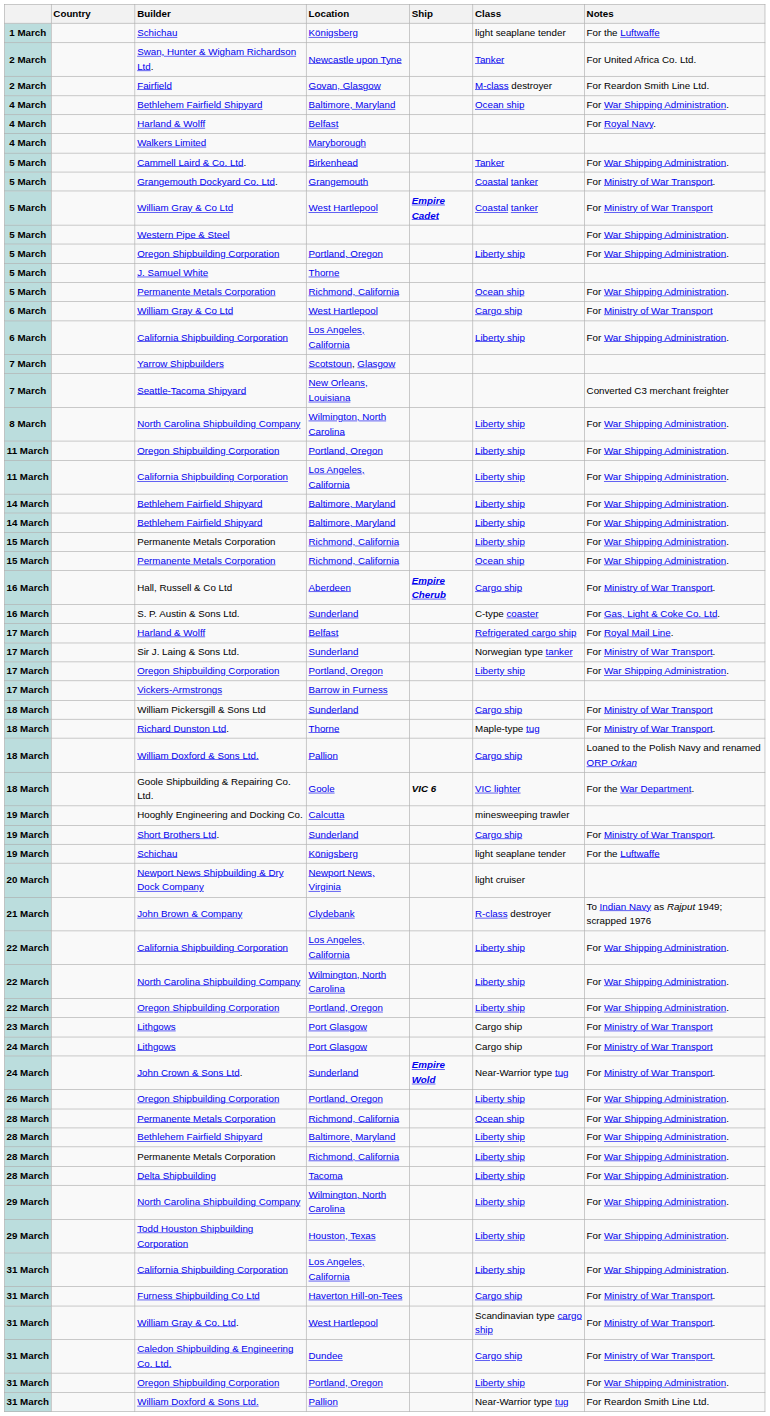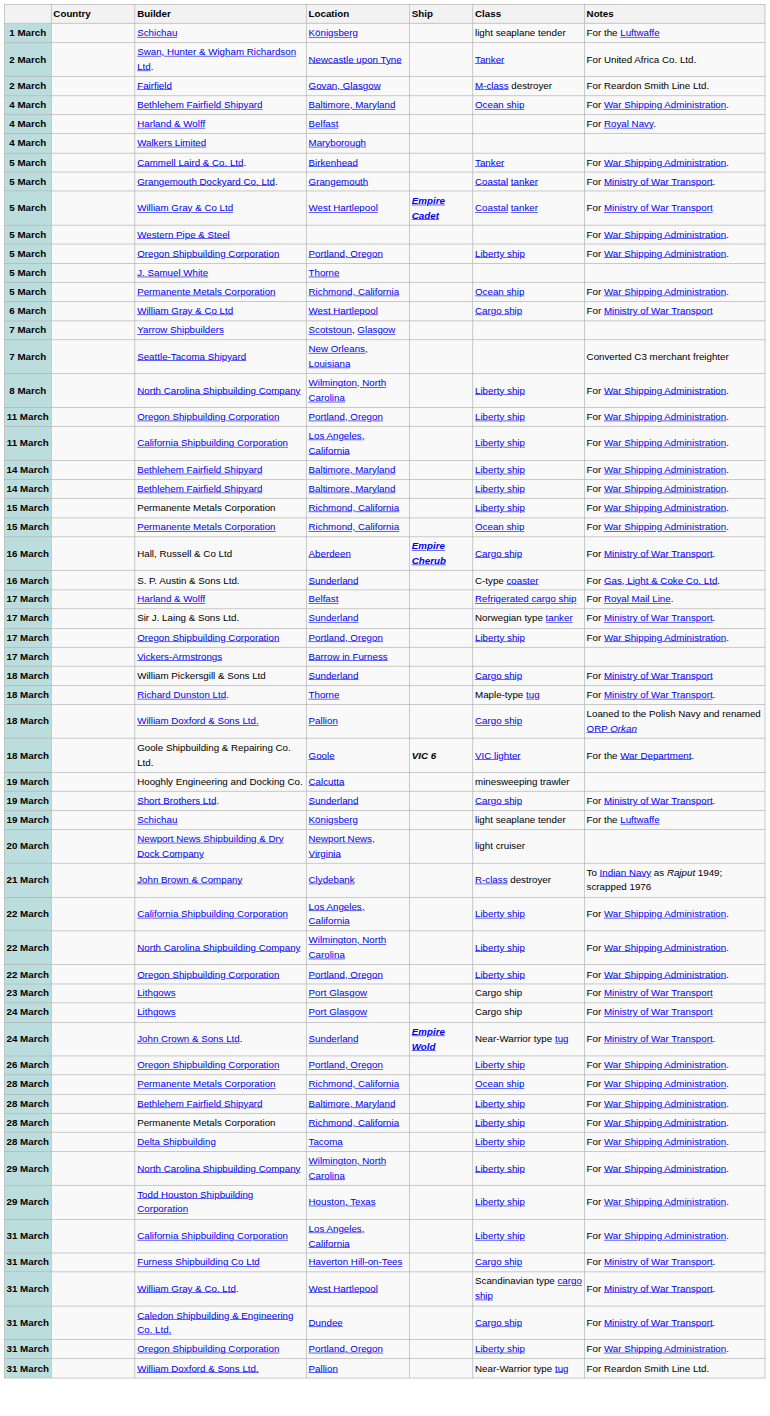 <table class="wikitable sortable" style="font-size:1.00em; line-height:1.5em;">
 <tr>
 <th></th>
 <th width="130"  style="text-align: left;">Country</th>
 <th style="text-align: left;">Builder</th>
 <th style="text-align: left;">Location</th>
 <th style="text-align: left;">Ship</th>
 <th style="text-align: left;">Class</th>
 <th style="text-align: left;">Notes</th>
 </tr>
 <tr>
 <th style="background: #bbdddd;">1 March</th>
 <td></td>
 <td><a href='#'>Schichau</a></td>
 <td><a href='#'>Königsberg</a></td>
 <td><strong></strong></td>
 <td> light seaplane tender</td>
 <td>For the <a href='#'>Luftwaffe</a></td>
 </tr>
 <tr ---->
 <th style="background: #bbdddd;">2 March</th>
 <td></td>
 <td><a href='#'>Swan, Hunter & Wigham Richardson Ltd</a>.</td>
 <td><a href='#'>Newcastle upon Tyne</a></td>
 <td><strong></strong></td>
 <td><a href='#'>Tanker</a></td>
 <td>For United Africa Co. Ltd.</td>
 </tr>
 <tr>
 <th style="background: #bbdddd;">2 March</th>
 <td></td>
 <td><a href='#'>Fairfield</a></td>
 <td><a href='#'>Govan, Glasgow</a></td>
 <td><strong></strong></td>
 <td><a href='#'>M-class</a> destroyer</td>
 <td>For Reardon Smith Line Ltd.</td>
 </tr>
 <tr --->
 <th style="background: #bbdddd;">4 March</th>
 <td></td>
 <td><a href='#'>Bethlehem Fairfield Shipyard</a></td>
 <td><a href='#'>Baltimore, Maryland</a></td>
 <td><strong></strong></td>
 <td><a href='#'>Ocean ship</a></td>
 <td>For <a href='#'>War Shipping Administration</a>.</td>
 </tr>
 <tr ---->
 <th style="background: #bbdddd;">4 March</th>
 <td></td>
 <td><a href='#'>Harland & Wolff</a></td>
 <td><a href='#'>Belfast</a></td>
 <td><strong></strong></td>
 <td></td>
 <td>For <a href='#'>Royal Navy</a>.</td>
 </tr>
 <tr>
 <th style="background: #bbdddd;">4 March</th>
 <td></td>
 <td><a href='#'>Walkers Limited</a></td>
 <td><a href='#'>Maryborough</a></td>
 <td><strong></strong></td>
 <td></td>
 <td></td>
 </tr>
 <tr ---->
 <th style="background: #bbdddd;">5 March</th>
 <td></td>
 <td><a href='#'>Cammell Laird & Co. Ltd</a>.</td>
 <td><a href='#'>Birkenhead</a></td>
 <td><strong></strong></td>
 <td><a href='#'>Tanker</a></td>
 <td>For <a href='#'>War Shipping Administration</a>.</td>
 </tr>
 <tr ---->
 <th style="background: #bbdddd;">5 March</th>
 <td></td>
 <td><a href='#'>Grangemouth Dockyard Co. Ltd</a>.</td>
 <td><a href='#'>Grangemouth</a></td>
 <td><strong></strong></td>
 <td><a href='#'>Coastal</a> <a href='#'>tanker</a></td>
 <td>For <a href='#'>Ministry of War Transport</a>.</td>
 </tr>
 <tr>
 <th style="background: #bbdddd;">5 March</th>
 <td></td>
 <td><a href='#'>William Gray & Co Ltd</a></td>
 <td><a href='#'>West Hartlepool</a></td>
 <td><strong><a href='#'><em>Empire Cadet</em></a></strong></td>
 <td><a href='#'>Coastal</a> <a href='#'>tanker</a></td>
 <td>For <a href='#'>Ministry of War Transport</a></td>
 </tr>
 <tr>
 <th style="background: #bbdddd;">5 March</th>
 <td></td>
 <td><a href='#'>Western Pipe & Steel</a></td>
 <td></td>
 <td><strong></strong></td>
 <td></td>
 <td>For <a href='#'>War Shipping Administration</a>.</td>
 </tr>
 <tr --->
 <th style="background: #bbdddd;">5 March</th>
 <td></td>
 <td><a href='#'>Oregon Shipbuilding Corporation</a></td>
 <td><a href='#'>Portland, Oregon</a></td>
 <td><strong></strong></td>
 <td><a href='#'>Liberty ship</a></td>
 <td>For <a href='#'>War Shipping Administration</a>.</td>
 </tr>
 <tr>
 <th style="background: #bbdddd;">5 March</th>
 <td></td>
 <td><a href='#'>J. Samuel White</a></td>
 <td><a href='#'>Thorne</a></td>
 <td><strong></strong></td>
 <td></td>
 <td></td>
 </tr>
 <tr --->
 <th style="background: #bbdddd;">5 March</th>
 <td></td>
 <td><a href='#'>Permanente Metals Corporation</a></td>
 <td><a href='#'>Richmond, California</a></td>
 <td><strong></strong></td>
 <td><a href='#'>Ocean ship</a></td>
 <td>For <a href='#'>War Shipping Administration</a>.</td>
 </tr>
 <tr>
 <th style="background: #bbdddd;">6 March</th>
 <td></td>
 <td><a href='#'>William Gray & Co Ltd</a></td>
 <td><a href='#'>West Hartlepool</a></td>
 <td><strong></strong></td>
 <td><a href='#'>Cargo ship</a></td>
 <td>For <a href='#'>Ministry of War Transport</a></td>
-</tr>
-<tr --->
-<th style="background: #bbdddd;">6 March</th>
-<td></td>
-<td><a href='#'>California Shipbuilding Corporation</a></td>
-<td><a href='#'>Los Angeles, California</a></td>
-<td><strong></strong></td>
-<td><a href='#'>Liberty ship</a></td>
-<td>For <a href='#'>War Shipping Administration</a>.</td>
 </tr>
 <tr>
 <th style="background: #bbdddd;">7 March</th>
 <td></td>
 <td><a href='#'>Yarrow Shipbuilders</a></td>
 <td><a href='#'>Scotstoun</a>, <a href='#'>Glasgow</a></td>
 <td><strong></strong></td>
 <td></td>
 <td></td>
 </tr>
 <tr>
 <th style="background: #bbdddd;">7 March</th>
 <td></td>
 <td><a href='#'>Seattle-Tacoma Shipyard</a></td>
 <td><a href='#'>New Orleans, Louisiana</a></td>
 <td><strong></strong></td>
 <td></td>
 <td>Converted C3 merchant freighter</td>
 </tr>
 <tr --->
 <th style="background: #bbdddd;">8 March</th>
 <td></td>
 <td><a href='#'>North Carolina Shipbuilding Company</a></td>
 <td><a href='#'>Wilmington, North Carolina</a></td>
 <td><strong></strong></td>
 <td><a href='#'>Liberty ship</a></td>
 <td>For <a href='#'>War Shipping Administration</a>.</td>
 </tr>
 <tr --->
 <th style="background: #bbdddd;">11 March</th>
 <td></td>
 <td><a href='#'>Oregon Shipbuilding Corporation</a></td>
 <td><a href='#'>Portland, Oregon</a></td>
 <td><strong></strong></td>
 <td><a href='#'>Liberty ship</a></td>
 <td>For <a href='#'>War Shipping Administration</a>.</td>
 </tr>
 <tr --->
 <th style="background: #bbdddd;">11 March</th>
 <td></td>
 <td><a href='#'>California Shipbuilding Corporation</a></td>
 <td><a href='#'>Los Angeles, California</a></td>
 <td><strong></strong></td>
 <td><a href='#'>Liberty ship</a></td>
 <td>For <a href='#'>War Shipping Administration</a>.</td>
 </tr>
 <tr --->
 <th style="background: #bbdddd;">14 March</th>
 <td></td>
 <td><a href='#'>Bethlehem Fairfield Shipyard</a></td>
 <td><a href='#'>Baltimore, Maryland</a></td>
 <td><strong></strong></td>
 <td><a href='#'>Liberty ship</a></td>
 <td>For <a href='#'>War Shipping Administration</a>.</td>
 </tr>
 <tr --->
 <th style="background: #bbdddd;">14 March</th>
 <td></td>
 <td><a href='#'>Bethlehem Fairfield Shipyard</a></td>
 <td><a href='#'>Baltimore, Maryland</a></td>
 <td><strong></strong></td>
 <td><a href='#'>Liberty ship</a></td>
 <td>For <a href='#'>War Shipping Administration</a>.</td>
 </tr>
 <tr --->
 <th style="background: #bbdddd;">15 March</th>
 <td></td>
 <td>Permanente Metals Corporation</td>
 <td><a href='#'>Richmond, California</a></td>
 <td><strong></strong></td>
 <td><a href='#'>Liberty ship</a></td>
 <td>For <a href='#'>War Shipping Administration</a>.</td>
 </tr>
 <tr --->
 <th style="background: #bbdddd;">15 March</th>
 <td></td>
 <td><a href='#'>Permanente Metals Corporation</a></td>
 <td><a href='#'>Richmond, California</a></td>
 <td><strong></strong></td>
 <td><a href='#'>Ocean ship</a></td>
 <td>For <a href='#'>War Shipping Administration</a>.</td>
 </tr>
 <tr>
 <th style="background: #bbdddd;">16 March</th>
 <td></td>
 <td>Hall, Russell & Co Ltd</td>
 <td><a href='#'>Aberdeen</a></td>
 <td><strong><em><a href='#'>Empire Cherub</a></em></strong></td>
 <td><a href='#'>Cargo ship</a></td>
 <td>For <a href='#'>Ministry of War Transport</a>.</td>
 </tr>
 <tr ---->
 <th style="background: #bbdddd;">16 March</th>
 <td></td>
 <td>S. P. Austin & Sons Ltd.</td>
 <td><a href='#'>Sunderland</a></td>
 <td><strong></strong></td>
 <td>C-type <a href='#'>coaster</a></td>
 <td>For <a href='#'>Gas, Light & Coke Co. Ltd</a>.</td>
 </tr>
 <tr ---->
 <th style="background: #bbdddd;">17 March</th>
 <td></td>
 <td><a href='#'>Harland & Wolff</a></td>
 <td><a href='#'>Belfast</a></td>
 <td><strong></strong></td>
 <td><a href='#'>Refrigerated cargo ship</a></td>
 <td>For <a href='#'>Royal Mail Line</a>.</td>
 </tr>
 <tr>
 <th style="background: #bbdddd;">17 March</th>
 <td></td>
 <td>Sir J. Laing & Sons Ltd.</td>
 <td><a href='#'>Sunderland</a></td>
 <td><strong></strong></td>
 <td>Norwegian type <a href='#'>tanker</a></td>
 <td>For <a href='#'>Ministry of War Transport</a>.</td>
 </tr>
 <tr --->
 <th style="background: #bbdddd;">17 March</th>
 <td></td>
 <td><a href='#'>Oregon Shipbuilding Corporation</a></td>
 <td><a href='#'>Portland, Oregon</a></td>
 <td><strong></strong></td>
 <td><a href='#'>Liberty ship</a></td>
 <td>For <a href='#'>War Shipping Administration</a>.</td>
 </tr>
 <tr>
 <th style="background: #bbdddd;">17 March</th>
 <td></td>
 <td><a href='#'>Vickers-Armstrongs</a></td>
 <td><a href='#'>Barrow in Furness</a></td>
 <td><strong></strong></td>
 <td></td>
 <td></td>
 </tr>
 <tr>
 <th style="background: #bbdddd;">18 March</th>
 <td></td>
 <td>William Pickersgill & Sons Ltd</td>
 <td><a href='#'>Sunderland</a></td>
 <td><strong></strong></td>
 <td><a href='#'>Cargo ship</a></td>
 <td>For <a href='#'>Ministry of War Transport</a></td>
 </tr>
 <tr ---->
 <th style="background: #bbdddd;">18 March</th>
 <td></td>
 <td><a href='#'>Richard Dunston Ltd</a>.</td>
 <td><a href='#'>Thorne</a></td>
 <td><strong></strong></td>
 <td>Maple-type <a href='#'>tug</a></td>
 <td>For <a href='#'>Ministry of War Transport</a>.</td>
 </tr>
 <tr>
 <th style="background: #bbdddd;">18 March</th>
 <td></td>
 <td><a href='#'>William Doxford & Sons Ltd.</a></td>
 <td><a href='#'>Pallion</a></td>
 <td><strong></strong></td>
 <td><a href='#'>Cargo ship</a></td>
 <td>Loaned to the Polish Navy and renamed <a href='#'>ORP <em>Orkan</em></a></td>
 </tr>
 <tr ---->
 <th style="background: #bbdddd;">18 March</th>
 <td></td>
 <td>Goole Shipbuilding & Repairing Co. Ltd.</td>
 <td><a href='#'>Goole</a></td>
 <td><strong><em>VIC 6</em></strong></td>
 <td><a href='#'>VIC lighter</a></td>
 <td>For the <a href='#'>War Department</a>.</td>
 </tr>
 <tr>
 <th style="background: #bbdddd;">19 March</th>
 <td></td>
 <td>Hooghly Engineering and Docking Co.</td>
 <td><a href='#'>Calcutta</a></td>
 <td><strong></strong></td>
 <td> minesweeping trawler</td>
 <td></td>
 </tr>
 <tr ---->
 <th style="background: #bbdddd;">19 March</th>
 <td></td>
 <td><a href='#'>Short Brothers Ltd</a>.</td>
 <td><a href='#'>Sunderland</a></td>
 <td><strong></strong></td>
 <td><a href='#'>Cargo ship</a></td>
 <td>For <a href='#'>Ministry of War Transport</a>.</td>
 </tr>
 <tr>
 <th style="background: #bbdddd;">19 March</th>
 <td></td>
 <td><a href='#'>Schichau</a></td>
 <td><a href='#'>Königsberg</a></td>
 <td><strong></strong></td>
 <td> light seaplane tender</td>
 <td>For the <a href='#'>Luftwaffe</a></td>
 </tr>
 <tr>
 <th style="background: #bbdddd;">20 March</th>
 <td></td>
 <td><a href='#'>Newport News Shipbuilding & Dry Dock Company</a></td>
 <td><a href='#'>Newport News, Virginia</a></td>
 <td><strong></strong></td>
 <td> light cruiser</td>
 <td></td>
 </tr>
 <tr>
 <th style="background: #bbdddd;">21 March</th>
 <td></td>
 <td><a href='#'>John Brown & Company</a></td>
 <td><a href='#'>Clydebank</a></td>
 <td><strong></strong></td>
 <td><a href='#'>R-class</a> destroyer</td>
 <td>To <a href='#'>Indian Navy</a> as <em>Rajput</em> 1949; scrapped 1976</td>
 </tr>
 <tr --->
 <th style="background: #bbdddd;">22 March</th>
 <td></td>
 <td><a href='#'>California Shipbuilding Corporation</a></td>
 <td><a href='#'>Los Angeles, California</a></td>
 <td><strong></strong></td>
 <td><a href='#'>Liberty ship</a></td>
 <td>For <a href='#'>War Shipping Administration</a>.</td>
 </tr>
 <tr --->
 <th style="background: #bbdddd;">22 March</th>
 <td></td>
 <td><a href='#'>North Carolina Shipbuilding Company</a></td>
 <td><a href='#'>Wilmington, North Carolina</a></td>
 <td><strong></strong></td>
 <td><a href='#'>Liberty ship</a></td>
 <td>For <a href='#'>War Shipping Administration</a>.</td>
 </tr>
 <tr --->
 <th style="background: #bbdddd;">22 March</th>
 <td></td>
 <td><a href='#'>Oregon Shipbuilding Corporation</a></td>
 <td><a href='#'>Portland, Oregon</a></td>
 <td><strong></strong></td>
 <td><a href='#'>Liberty ship</a></td>
 <td>For <a href='#'>War Shipping Administration</a>.</td>
 </tr>
 <tr>
 <th style="background: #bbdddd;">23 March</th>
 <td></td>
 <td><a href='#'>Lithgows</a></td>
 <td><a href='#'>Port Glasgow</a></td>
 <td><strong></strong></td>
 <td>Cargo ship</td>
 <td>For <a href='#'>Ministry of War Transport</a></td>
 </tr>
 <tr>
 <th style="background: #bbdddd;">24 March</th>
 <td></td>
 <td><a href='#'>Lithgows</a></td>
 <td><a href='#'>Port Glasgow</a></td>
 <td><strong></strong></td>
 <td>Cargo ship</td>
 <td>For <a href='#'>Ministry of War Transport</a></td>
 </tr>
 <tr>
 <th style="background: #bbdddd;">24 March</th>
 <td></td>
 <td><a href='#'>John Crown & Sons Ltd</a>.</td>
 <td><a href='#'>Sunderland</a></td>
 <td><strong><em><a href='#'>Empire Wold</a></em></strong></td>
 <td>Near-Warrior type <a href='#'>tug</a></td>
 <td>For <a href='#'>Ministry of War Transport</a>.</td>
 </tr>
 <tr --->
 <th style="background: #bbdddd;">26 March</th>
 <td></td>
 <td><a href='#'>Oregon Shipbuilding Corporation</a></td>
 <td><a href='#'>Portland, Oregon</a></td>
 <td><strong></strong></td>
 <td><a href='#'>Liberty ship</a></td>
 <td>For <a href='#'>War Shipping Administration</a>.</td>
 </tr>
 <tr --->
 <th style="background: #bbdddd;">28 March</th>
 <td></td>
 <td><a href='#'>Permanente Metals Corporation</a></td>
 <td><a href='#'>Richmond, California</a></td>
 <td><strong></strong></td>
 <td><a href='#'>Ocean ship</a></td>
 <td>For <a href='#'>War Shipping Administration</a>.</td>
 </tr>
 <tr --->
 <th style="background: #bbdddd;">28 March</th>
 <td></td>
 <td><a href='#'>Bethlehem Fairfield Shipyard</a></td>
 <td><a href='#'>Baltimore, Maryland</a></td>
 <td><strong></strong></td>
 <td><a href='#'>Liberty ship</a></td>
 <td>For <a href='#'>War Shipping Administration</a>.</td>
 </tr>
 <tr --->
 <th style="background: #bbdddd;">28 March</th>
 <td></td>
 <td>Permanente Metals Corporation</td>
 <td><a href='#'>Richmond, California</a></td>
 <td><strong></strong></td>
 <td><a href='#'>Liberty ship</a></td>
 <td>For <a href='#'>War Shipping Administration</a>.</td>
 </tr>
 <tr --->
 <th style="background: #bbdddd;">28 March</th>
 <td></td>
 <td><a href='#'>Delta Shipbuilding</a></td>
 <td><a href='#'>Tacoma</a></td>
 <td><strong></strong></td>
 <td><a href='#'>Liberty ship</a></td>
 <td>For <a href='#'>War Shipping Administration</a>.</td>
 </tr>
 <tr --->
 <th style="background: #bbdddd;">29 March</th>
 <td></td>
 <td><a href='#'>North Carolina Shipbuilding Company</a></td>
 <td><a href='#'>Wilmington, North Carolina</a></td>
 <td><strong></strong></td>
 <td><a href='#'>Liberty ship</a></td>
 <td>For <a href='#'>War Shipping Administration</a>.</td>
 </tr>
 <tr --->
 <th style="background: #bbdddd;">29 March</th>
 <td></td>
 <td><a href='#'>Todd Houston Shipbuilding Corporation</a></td>
 <td><a href='#'>Houston, Texas</a></td>
 <td><strong></strong></td>
 <td><a href='#'>Liberty ship</a></td>
 <td>For <a href='#'>War Shipping Administration</a>.</td>
 </tr>
 <tr --->
 <th style="background: #bbdddd;">31 March</th>
 <td></td>
 <td><a href='#'>California Shipbuilding Corporation</a></td>
 <td><a href='#'>Los Angeles, California</a></td>
 <td><strong></strong></td>
 <td><a href='#'>Liberty ship</a></td>
 <td>For <a href='#'>War Shipping Administration</a>.</td>
 </tr>
 <tr>
 <th style="background: #bbdddd;">31 March</th>
 <td></td>
 <td><a href='#'>Furness Shipbuilding Co Ltd</a></td>
 <td><a href='#'>Haverton Hill-on-Tees</a></td>
 <td><strong></strong></td>
 <td><a href='#'>Cargo ship</a></td>
 <td>For <a href='#'>Ministry of War Transport</a>.</td>
 </tr>
 <tr>
 <th style="background: #bbdddd;">31 March</th>
 <td></td>
 <td><a href='#'>William Gray & Co. Ltd</a>.</td>
 <td><a href='#'>West Hartlepool</a></td>
 <td><strong></strong></td>
 <td>Scandinavian type <a href='#'>cargo ship</a></td>
 <td>For <a href='#'>Ministry of War Transport</a>.</td>
 </tr>
 <tr>
 <th style="background: #bbdddd;">31 March</th>
 <td></td>
 <td><a href='#'>Caledon Shipbuilding & Engineering Co. Ltd.</a></td>
 <td><a href='#'>Dundee</a></td>
 <td><strong></strong></td>
 <td><a href='#'>Cargo ship</a></td>
 <td>For <a href='#'>Ministry of War Transport</a>.</td>
 </tr>
 <tr --->
 <th style="background: #bbdddd;">31 March</th>
 <td></td>
 <td><a href='#'>Oregon Shipbuilding Corporation</a></td>
 <td><a href='#'>Portland, Oregon</a></td>
 <td><strong></strong></td>
 <td><a href='#'>Liberty ship</a></td>
 <td>For <a href='#'>War Shipping Administration</a>.</td>
 </tr>
 <tr>
 <th style="background: #bbdddd;">31 March</th>
 <td></td>
 <td><a href='#'>William Doxford & Sons Ltd.</a></td>
 <td><a href='#'>Pallion</a></td>
 <td><strong></strong></td>
 <td>Near-Warrior type <a href='#'>tug</a></td>
 <td>For Reardon Smith Line Ltd.</td>
 </tr>
 </table>
